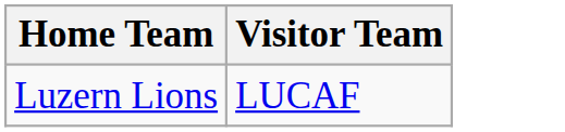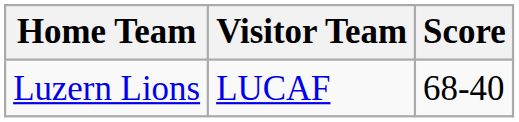 <table class="wikitable">
 <tr>
 <th>Home Team</th>
 <th>Visitor Team</th>
+<th>Score</th>
 </tr>
 <tr>
 <td><a href='#'>Luzern Lions</a></td>
 <td><a href='#'>LUCAF</a></td>
+<td>68-40</td>
 </tr>
 </table>
